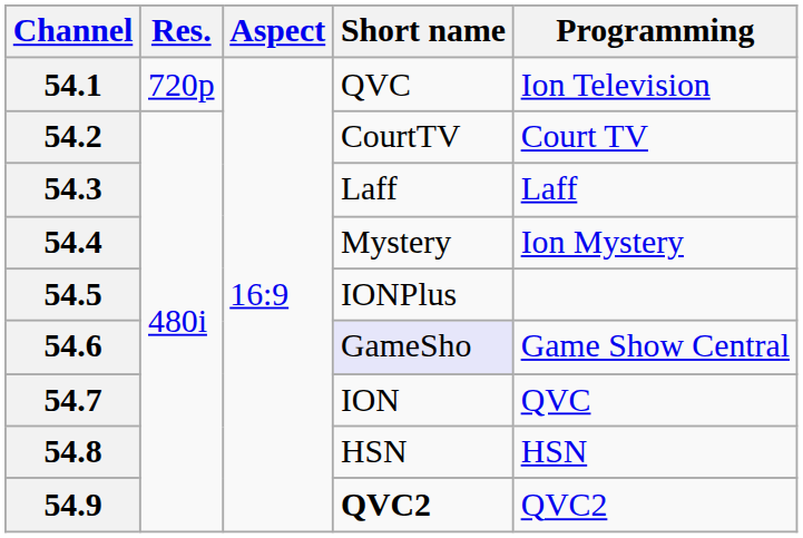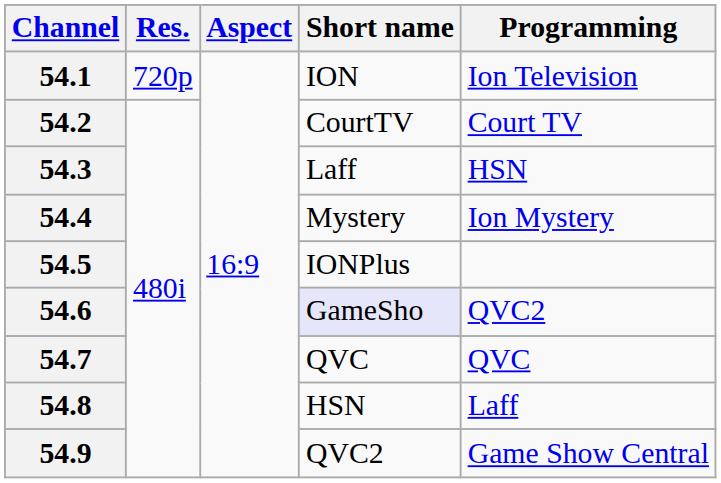 <table class="wikitable">
 <tr>
 <th scope="col"><a href='#'>Channel</a></th>
 <th scope="col"><a href='#'>Res.</a></th>
 <th scope="col"><a href='#'>Aspect</a></th>
 <th scope="col">Short name</th>
 <th scope="col">Programming</th>
 </tr>
 <tr>
 <th scope="row">54.1</th>
 <td><a href='#'>720p</a></td>
 <td rowspan=9><a href='#'>16:9</a></td>
-<td>QVC</td>
+<td>ION</td>
 <td><a href='#'>Ion Television</a></td>
 </tr>
 <tr>
 <th scope="row">54.2</th>
 <td rowspan=8><a href='#'>480i</a></td>
 <td>CourtTV</td>
 <td><a href='#'>Court TV</a></td>
 </tr>
 <tr>
 <th scope="row">54.3</th>
 <td>Laff</td>
-<td><a href='#'>Laff</a></td>
+<td><a href='#'>HSN</a></td>
 </tr>
 <tr>
 <th scope="row">54.4</th>
 <td>Mystery</td>
 <td><a href='#'>Ion Mystery</a></td>
 </tr>
 <tr>
 <th scope="row">54.5</th>
 <td>IONPlus</td>
 <td></td>
 </tr>
 <tr>
 <th scope="row">54.6</th>
 <td style="background: lavender;">GameSho</td>
-<td><a href='#'>Game Show Central</a></td>
+<td><a href='#'>QVC2</a></td>
 </tr>
 <tr>
 <th scope="row">54.7</th>
-<td>ION</td>
+<td>QVC</td>
 <td><a href='#'>QVC</a></td>
 </tr>
 <tr>
 <th scope="row">54.8</th>
 <td>HSN</td>
-<td><a href='#'>HSN</a></td>
+<td><a href='#'>Laff</a></td>
 </tr>
 <tr>
 <th scope="row">54.9</th>
-<td><strong>QVC2</strong></td>
-<td><a href='#'>QVC2</a></td>
+<td>QVC2</td>
+<td><a href='#'>Game Show Central</a></td>
 </tr>
 </table>
